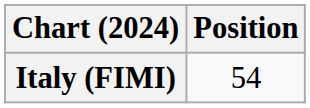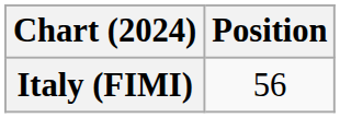 <table class="wikitable sortable plainrowheaders" style="text-align:center">
 <tr>
 <th scope="col">Chart (2024)</th>
 <th scope="col">Position</th>
 </tr>
 <tr>
 <th scope="row">Italy (FIMI)</th>
-<td>54</td>
+<td>56</td>
 </tr>
 </table>
